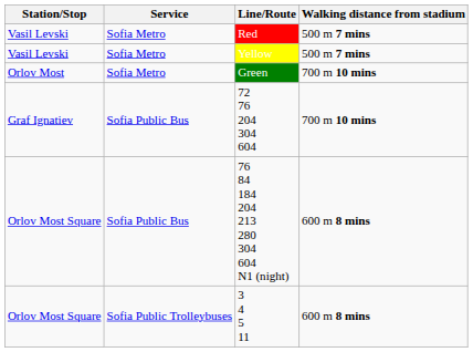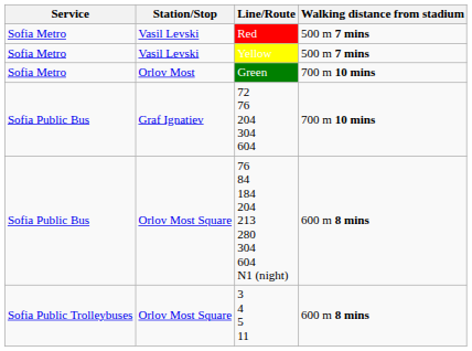 <table class="wikitable">
 <tr>
+<th>Service</th>
 <th>Station/Stop</th>
-<th>Service</th>
 <th>Line/Route</th>
 <th>Walking distance from stadium</th>
 </tr>
 <tr>
+<td><a href='#'>Sofia Metro</a> </td>
 <td><a href='#'>Vasil Levski</a></td>
-<td><a href='#'>Sofia Metro</a> </td>
 <td style="background: red; color: white;">Red</td>
 <td>500 m <strong>7 mins</strong></td>
 </tr>
 <tr>
+<td><a href='#'>Sofia Metro</a> </td>
 <td><a href='#'>Vasil Levski</a></td>
-<td><a href='#'>Sofia Metro</a> </td>
 <td style="background: yellow; color: white;">Yellow</td>
 <td>500 m <strong>7 mins</strong></td>
 </tr>
 <tr>
+<td><a href='#'>Sofia Metro</a> </td>
 <td><a href='#'>Orlov Most</a></td>
-<td><a href='#'>Sofia Metro</a> </td>
 <td style="background: green; color: white;">Green</td>
 <td>700 m <strong>10 mins</strong></td>
 </tr>
 <tr>
+<td><a href='#'>Sofia Public Bus</a></td>
 <td><a href='#'>Graf Ignatiev</a></td>
-<td><a href='#'>Sofia Public Bus</a></td>
 <td>72 <br> 76<br>204<br>304<br>604</td>
 <td>700 m <strong>10 mins</strong></td>
 </tr>
 <tr>
+<td><a href='#'>Sofia Public Bus</a></td>
 <td><a href='#'>Orlov Most Square</a></td>
-<td><a href='#'>Sofia Public Bus</a></td>
 <td>76<br>84<br>184<br>204<br>213<br>280<br>304<br>604<br>N1 (night)</td>
 <td>600 m <strong>8 mins</strong></td>
 </tr>
 <tr>
+<td><a href='#'>Sofia Public Trolleybuses</a></td>
 <td><a href='#'>Orlov Most Square</a></td>
-<td><a href='#'>Sofia Public Trolleybuses</a></td>
 <td>3<br>4<br>5<br>11<br></td>
 <td>600 m <strong>8 mins</strong></td>
 </tr>
 </table>
